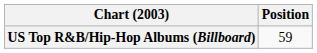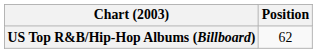 <table class="wikitable plainrowheaders" style="text-align:center;">
 <tr>
 <th scope="col">Chart (2003)</th>
 <th scope="col">Position</th>
 </tr>
 <tr>
 <th scope="row">US Top R&B/Hip-Hop Albums (<em>Billboard</em>)</th>
-<td>59</td>
+<td>62</td>
 </tr>
 </table>
